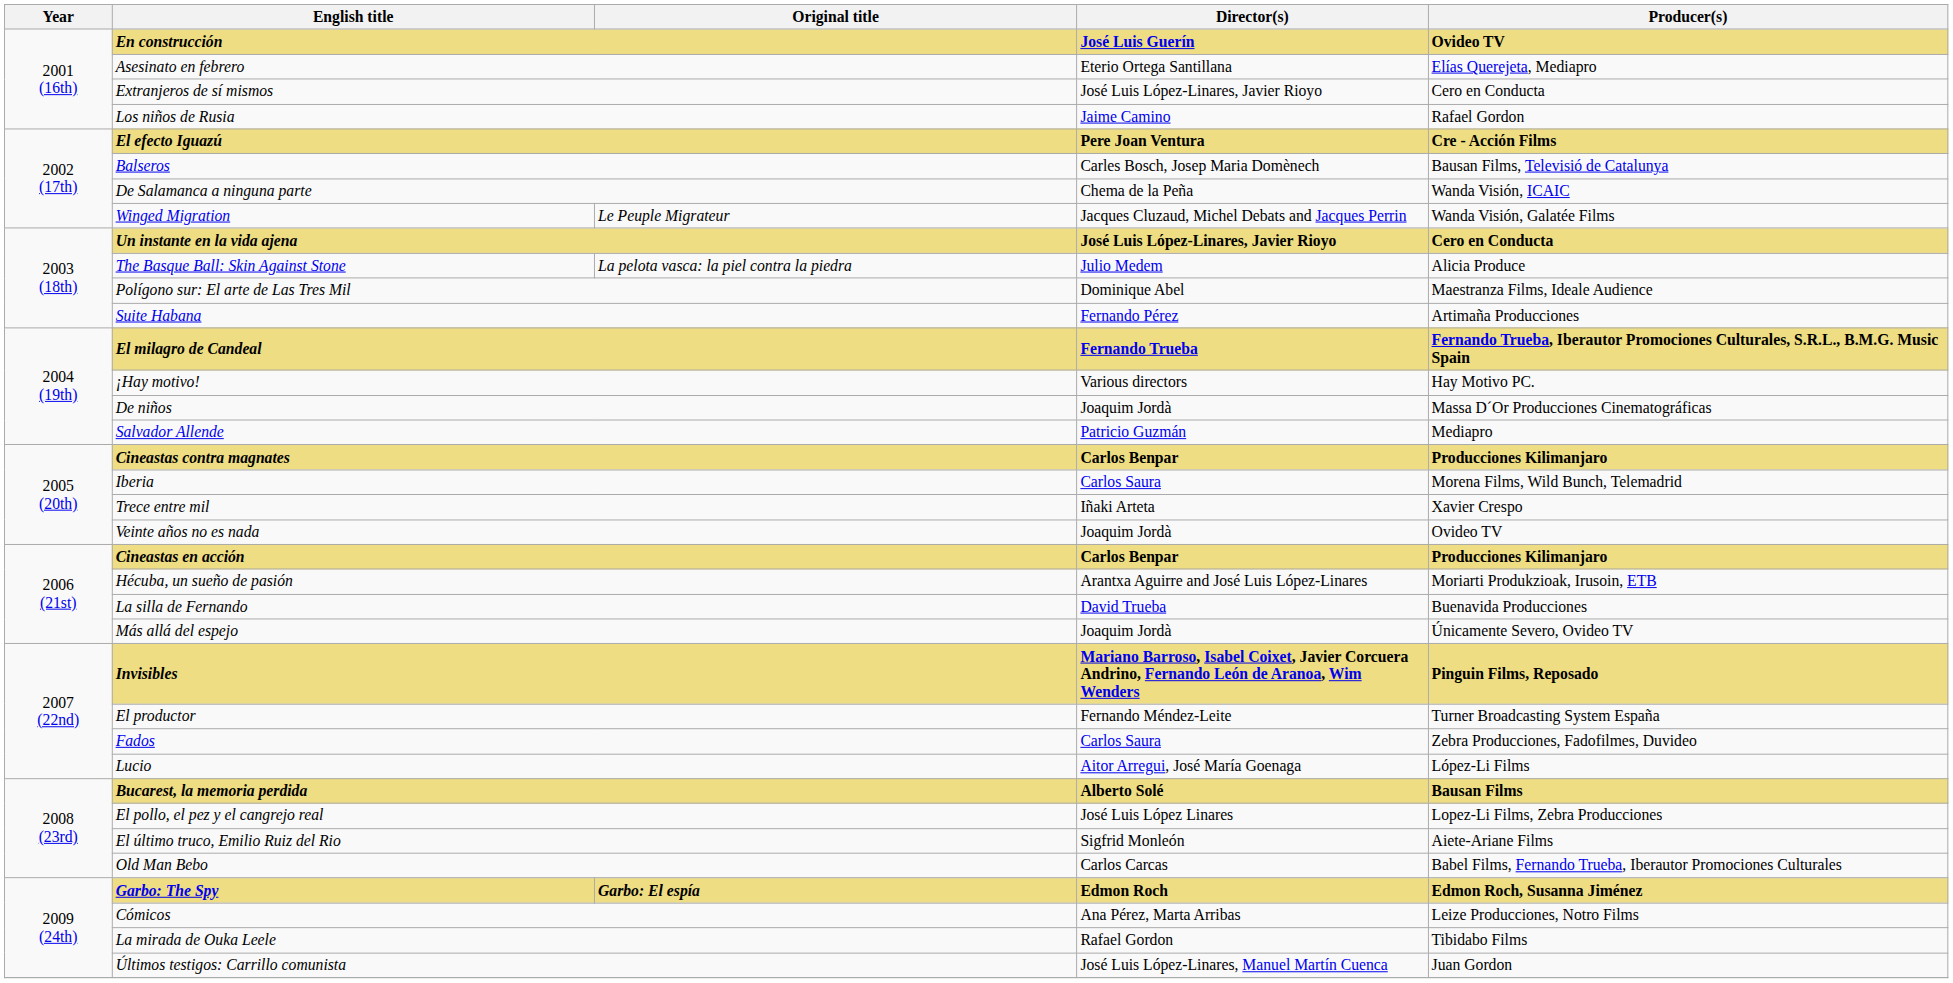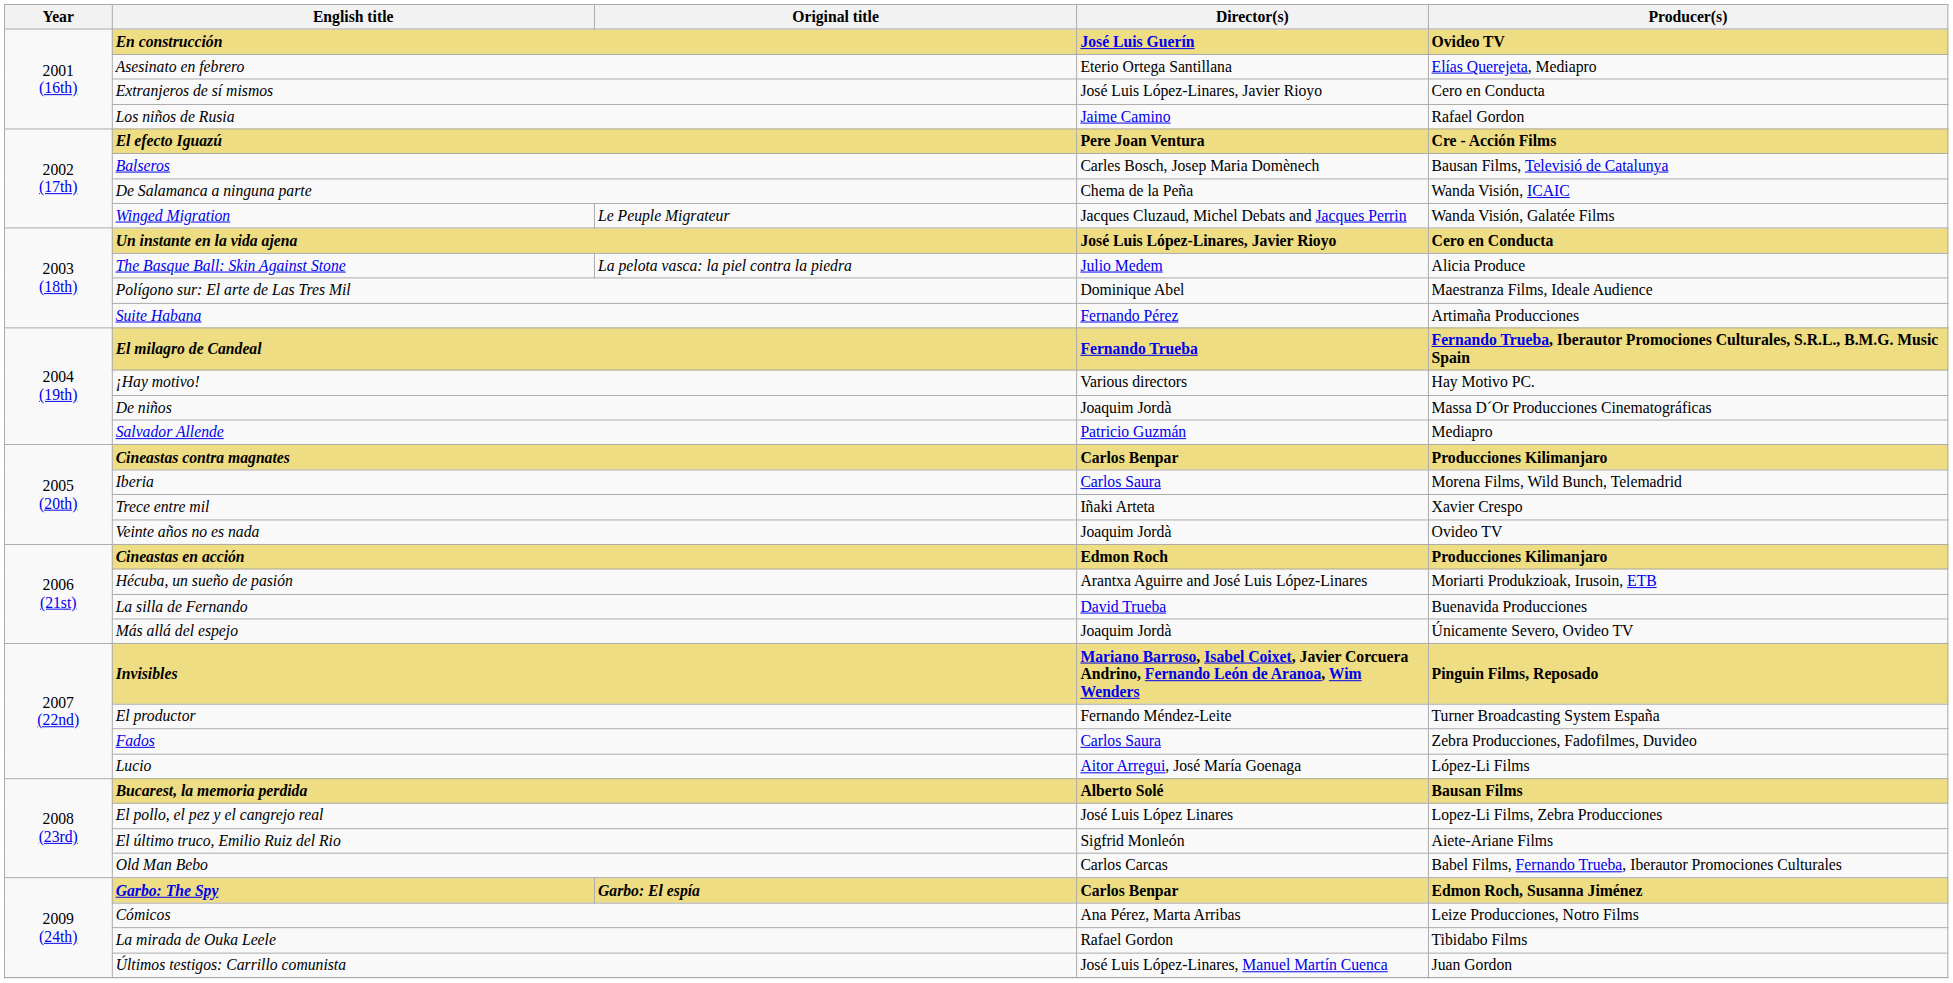 <table class="wikitable sortable" width="100%" cellpadding="5">
 <tr>
 <th width="50">Year</th>
 <th width="250">English title</th>
 <th width="250">Original title</th>
 <th width="180">Director(s)</th>
 <th width="270">Producer(s)</th>
 </tr>
 <tr>
 <td rowspan="4" style="text-align:center;">2001<br><a href='#'>(16th)</a><br></td>
 <td colspan="2" style="background:#eedd82;"><strong><em>En construcción</em></strong></td>
 <td style="background:#eedd82;"><strong><a href='#'>José Luis Guerín</a></strong></td>
 <td style="background:#eedd82;"><strong>Ovideo TV</strong></td>
 </tr>
 <tr>
 <td colspan="2"><em>Asesinato en febrero</em></td>
 <td>Eterio Ortega Santillana</td>
 <td><a href='#'>Elías Querejeta</a>, Mediapro</td>
 </tr>
 <tr>
 <td colspan="2"><em>Extranjeros de sí mismos</em></td>
 <td>José Luis López-Linares, Javier Rioyo</td>
 <td>Cero en Conducta</td>
 </tr>
 <tr>
 <td colspan="2"><em>Los niños de Rusia</em></td>
 <td><a href='#'>Jaime Camino</a></td>
 <td>Rafael Gordon</td>
 </tr>
 <tr>
 <td rowspan="4" style="text-align:center;">2002<br><a href='#'>(17th)</a></td>
 <td colspan="2" style="background:#eedd82;"><strong><em>El efecto Iguazú</em></strong></td>
 <td style="background:#eedd82;"><strong>Pere Joan Ventura</strong></td>
 <td style="background:#eedd82;"><strong>Cre - Acción Films</strong></td>
 </tr>
 <tr>
 <td colspan="2"><em><a href='#'>Balseros</a></em></td>
 <td>Carles Bosch, Josep Maria Domènech</td>
 <td>Bausan Films, <a href='#'>Televisió de Catalunya</a></td>
 </tr>
 <tr>
 <td colspan="2"><em>De Salamanca a ninguna parte</em></td>
 <td>Chema de la Peña</td>
 <td>Wanda Visión, <a href='#'>ICAIC</a></td>
 </tr>
 <tr>
 <td><em><a href='#'>Winged Migration</a></em></td>
 <td><em>Le Peuple Migrateur</em></td>
 <td>Jacques Cluzaud, Michel Debats and <a href='#'>Jacques Perrin</a></td>
 <td>Wanda Visión, Galatée Films</td>
 </tr>
 <tr>
 <td rowspan="4" style="text-align:center;">2003<br><a href='#'>(18th)</a></td>
 <td colspan="2" style="background:#eedd82;"><strong><em>Un instante en la vida ajena</em></strong></td>
 <td style="background:#eedd82;"><strong>José Luis López-Linares, Javier Rioyo</strong></td>
 <td style="background:#eedd82;"><strong>Cero en Conducta</strong></td>
 </tr>
 <tr>
 <td><em><a href='#'>The Basque Ball: Skin Against Stone</a></em></td>
 <td><em>La pelota vasca: la piel contra la piedra</em></td>
 <td><a href='#'>Julio Medem</a></td>
 <td>Alicia Produce</td>
 </tr>
 <tr>
 <td colspan="2"><em>Polígono sur: El arte de Las Tres Mil</em></td>
 <td>Dominique Abel</td>
 <td>Maestranza Films, Ideale Audience</td>
 </tr>
 <tr>
 <td colspan="2"><em><a href='#'>Suite Habana</a></em></td>
 <td><a href='#'>Fernando Pérez</a></td>
 <td>Artimaña Producciones</td>
 </tr>
 <tr>
 <td rowspan="4" style="text-align:center;">2004<br><a href='#'>(19th)</a></td>
 <td colspan="2" style="background:#eedd82;"><strong><em>El milagro de Candeal</em></strong></td>
 <td style="background:#eedd82;"><strong><a href='#'>Fernando Trueba</a></strong></td>
 <td style="background:#eedd82;"><strong><a href='#'>Fernando Trueba</a>, Iberautor Promociones Culturales, S.R.L., B.M.G. Music Spain</strong></td>
 </tr>
 <tr>
 <td colspan="2"><em>¡Hay motivo!</em></td>
 <td>Various directors</td>
 <td>Hay Motivo PC.</td>
 </tr>
 <tr>
 <td colspan="2"><em>De niños</em></td>
 <td>Joaquim Jordà</td>
 <td>Massa D´Or Producciones Cinematográficas</td>
 </tr>
 <tr>
 <td colspan="2"><em><a href='#'>Salvador Allende</a></em></td>
 <td><a href='#'>Patricio Guzmán</a></td>
 <td>Mediapro</td>
 </tr>
 <tr>
 <td rowspan="4" style="text-align:center;">2005<br><a href='#'>(20th)</a></td>
 <td colspan="2" style="background:#eedd82;"><strong><em>Cineastas contra magnates</em></strong></td>
 <td style="background:#eedd82;"><strong>Carlos Benpar</strong></td>
 <td style="background:#eedd82;"><strong>Producciones Kilimanjaro</strong></td>
 </tr>
 <tr>
 <td colspan="2"><em>Iberia</em></td>
 <td><a href='#'>Carlos Saura</a></td>
 <td>Morena Films, Wild Bunch, Telemadrid</td>
 </tr>
 <tr>
 <td colspan="2"><em>Trece entre mil</em></td>
 <td>Iñaki Arteta</td>
 <td>Xavier Crespo</td>
 </tr>
 <tr>
 <td colspan="2"><em>Veinte años no es nada</em></td>
 <td>Joaquim Jordà</td>
 <td>Ovideo TV</td>
 </tr>
 <tr>
 <td rowspan="4" style="text-align:center;">2006<br><a href='#'>(21st)</a></td>
 <td colspan="2" style="background:#eedd82;"><strong><em>Cineastas en acción</em></strong></td>
-<td style="background:#eedd82;"><strong>Carlos Benpar</strong></td>
+<td style="background:#eedd82;"><strong>Edmon Roch</strong></td>
 <td style="background:#eedd82;"><strong>Producciones Kilimanjaro</strong></td>
 </tr>
 <tr>
 <td colspan="2"><em>Hécuba, un sueño de pasión</em></td>
 <td>Arantxa Aguirre and José Luis López-Linares</td>
 <td>Moriarti Produkzioak, Irusoin, <a href='#'>ETB</a></td>
 </tr>
 <tr>
 <td colspan="2"><em>La silla de Fernando</em></td>
 <td><a href='#'>David Trueba</a></td>
 <td>Buenavida Producciones</td>
 </tr>
 <tr>
 <td colspan="2"><em>Más allá del espejo</em></td>
 <td>Joaquim Jordà</td>
 <td>Únicamente Severo, Ovideo TV</td>
 </tr>
 <tr>
 <td rowspan="4" style="text-align:center;">2007<br><a href='#'>(22nd)</a></td>
 <td colspan="2" style="background:#eedd82;"><strong><em>Invisibles</em></strong></td>
 <td style="background:#eedd82;"><strong><a href='#'>Mariano Barroso</a>, <a href='#'>Isabel Coixet</a>, Javier Corcuera Andrino, <a href='#'>Fernando León de Aranoa</a>, <a href='#'>Wim Wenders</a></strong></td>
 <td style="background:#eedd82;"><strong>Pinguin Films, Reposado</strong></td>
 </tr>
 <tr>
 <td colspan="2"><em>El productor</em></td>
 <td>Fernando Méndez-Leite</td>
 <td>Turner Broadcasting System España</td>
 </tr>
 <tr>
 <td colspan="2"><em><a href='#'>Fados</a></em></td>
 <td><a href='#'>Carlos Saura</a></td>
 <td>Zebra Producciones, Fadofilmes, Duvideo</td>
 </tr>
 <tr>
 <td colspan="2"><em>Lucio</em></td>
 <td><a href='#'>Aitor Arregui</a>, José María Goenaga</td>
 <td>López-Li Films</td>
 </tr>
 <tr>
 <td rowspan="4" style="text-align:center;">2008<br><a href='#'>(23rd)</a></td>
 <td colspan="2" style="background:#eedd82;"><strong><em>Bucarest, la memoria perdida</em></strong></td>
 <td style="background:#eedd82;"><strong>Alberto Solé</strong></td>
 <td style="background:#eedd82;"><strong>Bausan Films</strong></td>
 </tr>
 <tr>
 <td colspan="2"><em>El pollo, el pez y el cangrejo real</em></td>
 <td>José Luis López Linares</td>
 <td>Lopez-Li Films, Zebra Producciones</td>
 </tr>
 <tr>
 <td colspan="2"><em>El último truco, Emilio Ruiz del Rio</em></td>
 <td>Sigfrid Monleón</td>
 <td>Aiete-Ariane Films</td>
 </tr>
 <tr>
 <td colspan="2"><em>Old Man Bebo</em></td>
 <td>Carlos Carcas</td>
 <td>Babel Films, <a href='#'>Fernando Trueba</a>, Iberautor Promociones Culturales</td>
 </tr>
 <tr>
 <td rowspan="4" style="text-align:center;">2009<br><a href='#'>(24th)</a></td>
 <td style="background:#eedd82;"><strong><em><a href='#'>Garbo: The Spy</a></em></strong></td>
 <td style="background:#eedd82;"><strong><em>Garbo: El espía</em></strong></td>
-<td style="background:#eedd82;"><strong>Edmon Roch</strong></td>
+<td style="background:#eedd82;"><strong>Carlos Benpar</strong></td>
 <td style="background:#eedd82;"><strong>Edmon Roch, Susanna Jiménez</strong></td>
 </tr>
 <tr>
 <td colspan="2"><em>Cómicos</em></td>
 <td>Ana Pérez, Marta Arribas</td>
 <td>Leize Producciones, Notro Films</td>
 </tr>
 <tr>
 <td colspan="2"><em>La mirada de Ouka Leele</em></td>
 <td>Rafael Gordon</td>
 <td>Tibidabo Films</td>
 </tr>
 <tr>
 <td colspan="2"><em>Últimos testigos: Carrillo comunista</em></td>
 <td>José Luis López-Linares, <a href='#'>Manuel Martín Cuenca</a></td>
 <td>Juan Gordon</td>
 </tr>
 <tr>
 </tr>
 </table>
